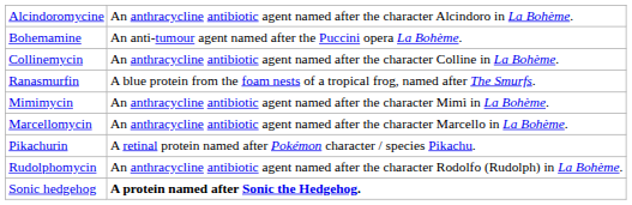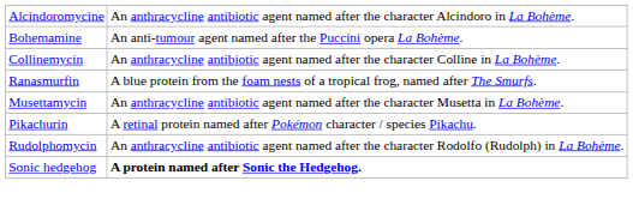 <table class="wikitable" style="margin:auto; background:white;">
 <tr>
 <td valign="top"><a href='#'>Alcindoromycine</a></td>
 <td valign="top">An <a href='#'>anthracycline</a> <a href='#'>antibiotic</a> agent named after the character Alcindoro in <em><a href='#'>La Bohème</a></em>.</td>
 </tr>
 <tr>
 <td valign="top"><a href='#'>Bohemamine</a></td>
 <td valign="top">An anti-<a href='#'>tumour</a> agent named after the <a href='#'>Puccini</a> opera <em><a href='#'>La Bohème</a></em>.</td>
 </tr>
 <tr>
 <td valign="top"><a href='#'>Collinemycin</a></td>
 <td valign="top">An <a href='#'>anthracycline</a> <a href='#'>antibiotic</a> agent named after the character Colline in <em><a href='#'>La Bohème</a></em>.</td>
 </tr>
 <tr>
 <td valign="top"><a href='#'>Ranasmurfin</a></td>
 <td valign="top">A blue protein from the <a href='#'>foam nests</a> of a tropical frog, named after <em><a href='#'>The Smurfs</a></em>.</td>
 </tr>
 <tr>
-<td valign="top"><a href='#'>Mimimycin</a></td>
-<td valign="top">An <a href='#'>anthracycline</a> <a href='#'>antibiotic</a> agent named after the character Mimì in <em><a href='#'>La Bohème</a></em>.</td>
-</tr>
-<tr>
-<td valign="top"><a href='#'>Marcellomycin</a></td>
-<td valign="top">An <a href='#'>anthracycline</a> <a href='#'>antibiotic</a> agent named after the character Marcello in <em><a href='#'>La Bohème</a></em>.</td>
+<td valign="top"><a href='#'>Musettamycin</a></td>
+<td valign="top">An <a href='#'>anthracycline</a> <a href='#'>antibiotic</a> agent named after the character Musetta in <em><a href='#'>La Bohème</a></em>.</td>
 </tr>
 <tr>
 <td valign="top"><a href='#'>Pikachurin</a></td>
 <td valign="top">A <a href='#'>retinal</a> protein named after <em><a href='#'>Pokémon</a></em> character / species <a href='#'>Pikachu</a>.</td>
 </tr>
 <tr>
 <td valign="top"><a href='#'>Rudolphomycin</a></td>
 <td valign="top">An <a href='#'>anthracycline</a> <a href='#'>antibiotic</a> agent named after the character Rodolfo (Rudolph) in <em><a href='#'>La Bohème</a></em>.</td>
 </tr>
 <tr>
 <td valign="top"><a href='#'>Sonic hedgehog</a></td>
 <td valign="top"><strong>A protein named after <a href='#'>Sonic the Hedgehog</a>.</strong></td>
 </tr>
 </table>
